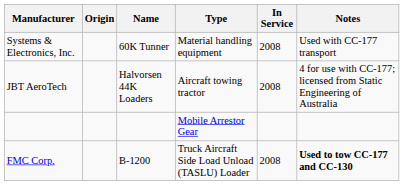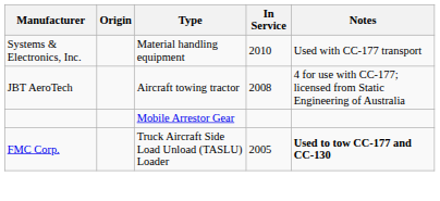 <table class="wikitable sortable">
 <tr>
 <th style="text-align:center; ">Manufacturer</th>
 <th style="text-align:center; ">Origin</th>
-<th style="text-align:center; ">Name</th>
 <th style="text-align:center; ">Type</th>
 <th style="text-align:center; ">In Service</th>
 <th style="text-align:center; ">Notes</th>
 </tr>
 <tr>
 <td>Systems & Electronics, Inc.</td>
 <td></td>
-<td>60K Tunner</td>
 <td>Material handling equipment</td>
-<td>2008</td>
+<td>2010</td>
 <td>Used with CC-177 transport</td>
 </tr>
 <tr>
 <td>JBT AeroTech</td>
 <td></td>
-<td>Halvorsen 44K Loaders</td>
 <td>Aircraft towing tractor</td>
 <td>2008</td>
 <td>4 for use with CC-177; licensed from Static Engineering of Australia</td>
 </tr>
 <tr>
-<td></td>
 <td></td>
 <td></td>
 <td><a href='#'>Mobile Arrestor Gear</a></td>
 <td></td>
 <td></td>
 </tr>
 <tr>
 <td><a href='#'>FMC Corp.</a></td>
 <td></td>
-<td>B-1200</td>
 <td>Truck Aircraft Side Load Unload (TASLU) Loader</td>
-<td>2008</td>
+<td>2005</td>
 <td><strong>Used to tow CC-177 and CC-130</strong></td>
 </tr>
 </table>
